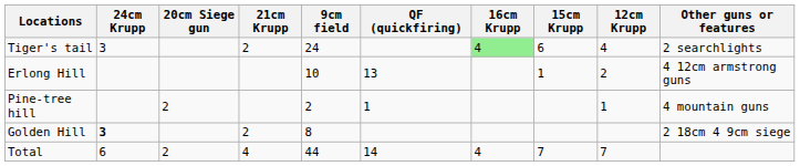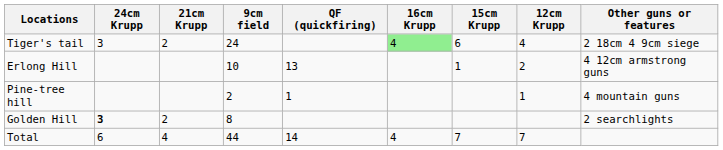 <table class="wikitable">
 <tr>
 <th>Locations</th>
 <th>24cm Krupp</th>
-<th>20cm Siege gun</th>
 <th>21cm Krupp</th>
 <th>9cm field</th>
 <th>QF (quickfiring)</th>
 <th>16cm Krupp</th>
 <th>15cm Krupp</th>
 <th>12cm Krupp</th>
 <th>Other guns or features</th>
 </tr>
 <tr>
 <td>Tiger's tail</td>
 <td>3</td>
-<td></td>
 <td>2</td>
 <td>24</td>
 <td></td>
 <td style="background: lightgreen;">4</td>
 <td>6</td>
 <td>4</td>
-<td>2 searchlights</td>
+<td>2 18cm 4 9cm siege</td>
 </tr>
 <tr>
 <td>Erlong Hill</td>
-<td></td>
 <td></td>
 <td></td>
 <td>10</td>
 <td>13</td>
 <td></td>
 <td>1</td>
 <td>2</td>
 <td>4 12cm armstrong guns</td>
 </tr>
 <tr>
 <td>Pine-tree hill</td>
 <td></td>
-<td>2</td>
 <td></td>
 <td>2</td>
 <td>1</td>
 <td></td>
 <td></td>
 <td>1</td>
 <td>4 mountain guns</td>
 </tr>
 <tr>
 <td>Golden Hill</td>
 <td><strong>3</strong></td>
-<td></td>
 <td>2</td>
 <td>8</td>
 <td></td>
 <td></td>
 <td></td>
 <td></td>
-<td>2 18cm 4 9cm siege</td>
+<td>2 searchlights</td>
 </tr>
 <tr>
 <td>Total</td>
 <td>6</td>
-<td>2</td>
 <td>4</td>
 <td>44</td>
 <td>14</td>
 <td>4</td>
 <td>7</td>
 <td>7</td>
 <td></td>
 </tr>
 </table>
